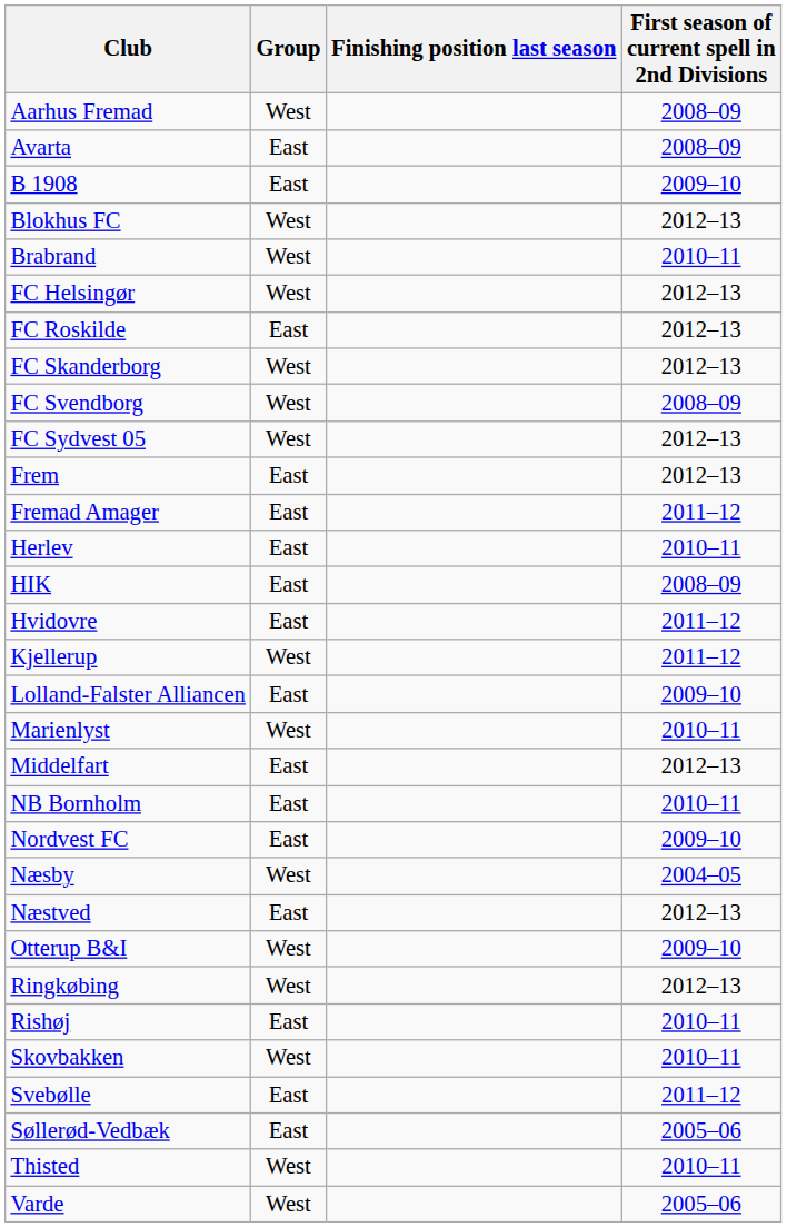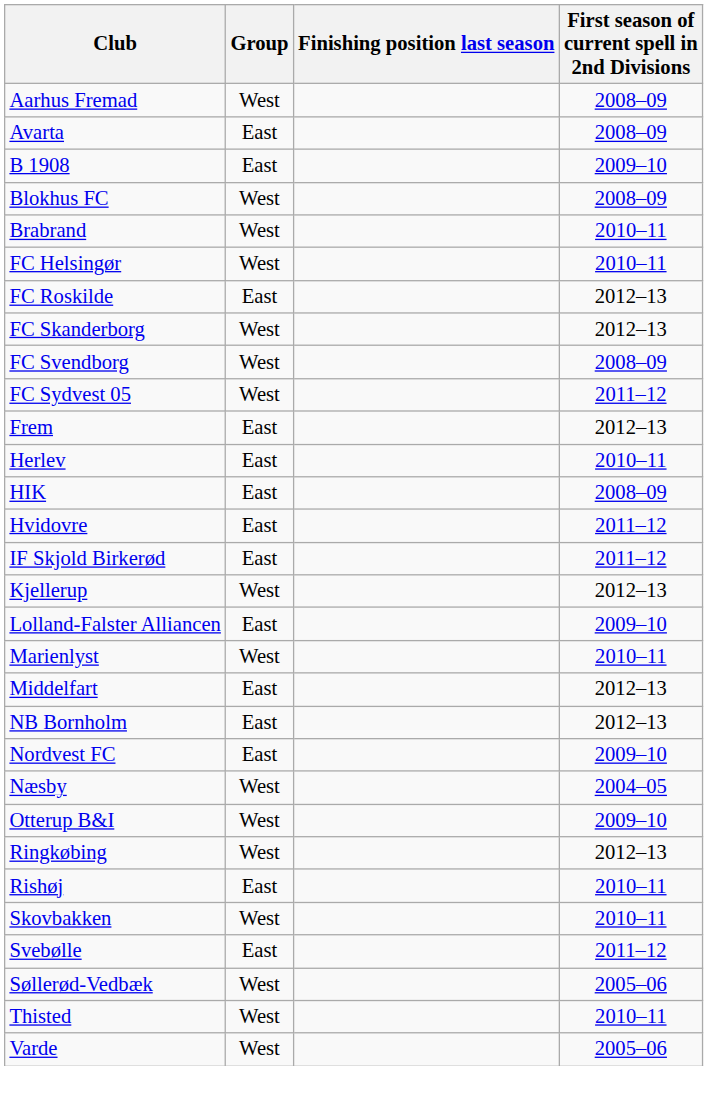 <table class="wikitable sortable" style="text-align:center;">
 <tr>
 <th>Club</th>
 <th>Group</th>
 <th>Finishing position <a href='#'>last season</a></th>
 <th>First season of<br>current spell in<br>2nd Divisions</th>
 </tr>
 <tr>
 <td style="text-align:left;"><a href='#'>Aarhus Fremad</a></td>
 <td>West</td>
 <td></td>
 <td><a href='#'>2008–09</a></td>
 </tr>
 <tr>
 <td style="text-align:left;"><a href='#'>Avarta</a></td>
 <td>East</td>
 <td></td>
 <td><a href='#'>2008–09</a></td>
 </tr>
 <tr>
 <td style="text-align:left;"><a href='#'>B 1908</a></td>
 <td>East</td>
 <td></td>
 <td><a href='#'>2009–10</a></td>
 </tr>
 <tr>
 <td style="text-align:left;"><a href='#'>Blokhus FC</a></td>
 <td>West</td>
 <td></td>
-<td>2012–13</td>
+<td><a href='#'>2008–09</a></td>
 </tr>
 <tr>
 <td style="text-align:left;"><a href='#'>Brabrand</a></td>
 <td>West</td>
 <td></td>
 <td><a href='#'>2010–11</a></td>
 </tr>
 <tr>
 <td style="text-align:left;"><a href='#'>FC Helsingør</a></td>
 <td>West</td>
 <td></td>
-<td>2012–13</td>
+<td><a href='#'>2010–11</a></td>
 </tr>
 <tr>
 <td style="text-align:left;"><a href='#'>FC Roskilde</a></td>
 <td>East</td>
 <td></td>
 <td>2012–13</td>
 </tr>
 <tr>
 <td style="text-align:left;"><a href='#'>FC Skanderborg</a></td>
 <td>West</td>
 <td></td>
 <td>2012–13</td>
 </tr>
 <tr>
 <td style="text-align:left;"><a href='#'>FC Svendborg</a></td>
 <td>West</td>
 <td></td>
 <td><a href='#'>2008–09</a></td>
 </tr>
 <tr>
 <td style="text-align:left;"><a href='#'>FC Sydvest 05</a></td>
 <td>West</td>
 <td></td>
-<td>2012–13</td>
+<td><a href='#'>2011–12</a></td>
 </tr>
 <tr>
 <td style="text-align:left;"><a href='#'>Frem</a></td>
 <td>East</td>
 <td></td>
 <td>2012–13</td>
-</tr>
-<tr>
-<td style="text-align:left;"><a href='#'>Fremad Amager</a></td>
-<td>East</td>
-<td></td>
-<td><a href='#'>2011–12</a></td>
 </tr>
 <tr>
 <td style="text-align:left;"><a href='#'>Herlev</a></td>
 <td>East</td>
 <td></td>
 <td><a href='#'>2010–11</a></td>
 </tr>
 <tr>
 <td style="text-align:left;"><a href='#'>HIK</a></td>
 <td>East</td>
 <td></td>
 <td><a href='#'>2008–09</a></td>
 </tr>
 <tr>
 <td style="text-align:left;"><a href='#'>Hvidovre</a></td>
 <td>East</td>
 <td></td>
 <td><a href='#'>2011–12</a></td>
 </tr>
 <tr>
+<td style="text-align:left;"><a href='#'>IF Skjold Birkerød</a></td>
+<td>East</td>
+<td></td>
+<td><a href='#'>2011–12</a></td>
+</tr>
+<tr>
 <td style="text-align:left;"><a href='#'>Kjellerup</a></td>
 <td>West</td>
 <td></td>
-<td><a href='#'>2011–12</a></td>
+<td>2012–13</td>
 </tr>
 <tr>
 <td style="text-align:left;"><a href='#'>Lolland-Falster Alliancen</a></td>
 <td>East</td>
 <td></td>
 <td><a href='#'>2009–10</a></td>
 </tr>
 <tr>
 <td style="text-align:left;"><a href='#'>Marienlyst</a></td>
 <td>West</td>
 <td></td>
 <td><a href='#'>2010–11</a></td>
 </tr>
 <tr>
 <td style="text-align:left;"><a href='#'>Middelfart</a></td>
 <td>East</td>
 <td></td>
 <td>2012–13</td>
 </tr>
 <tr>
 <td style="text-align:left;"><a href='#'>NB Bornholm</a></td>
 <td>East</td>
 <td></td>
-<td><a href='#'>2010–11</a></td>
+<td>2012–13</td>
 </tr>
 <tr>
 <td style="text-align:left;"><a href='#'>Nordvest FC</a></td>
 <td>East</td>
 <td></td>
 <td><a href='#'>2009–10</a></td>
 </tr>
 <tr>
 <td style="text-align:left;"><a href='#'>Næsby</a></td>
 <td>West</td>
 <td></td>
 <td><a href='#'>2004–05</a></td>
-</tr>
-<tr>
-<td style="text-align:left;"><a href='#'>Næstved</a></td>
-<td>East</td>
-<td></td>
-<td>2012–13</td>
 </tr>
 <tr>
 <td style="text-align:left;"><a href='#'>Otterup B&I</a></td>
 <td>West</td>
 <td></td>
 <td><a href='#'>2009–10</a></td>
 </tr>
 <tr>
 <td style="text-align:left;"><a href='#'>Ringkøbing</a></td>
 <td>West</td>
 <td></td>
 <td>2012–13</td>
 </tr>
 <tr>
 <td style="text-align:left;"><a href='#'>Rishøj</a></td>
 <td>East</td>
 <td></td>
 <td><a href='#'>2010–11</a></td>
 </tr>
 <tr>
 <td style="text-align:left;"><a href='#'>Skovbakken</a></td>
 <td>West</td>
 <td></td>
 <td><a href='#'>2010–11</a></td>
 </tr>
 <tr>
 <td style="text-align:left;"><a href='#'>Svebølle</a></td>
 <td>East</td>
 <td></td>
 <td><a href='#'>2011–12</a></td>
 </tr>
 <tr>
 <td style="text-align:left;"><a href='#'>Søllerød-Vedbæk</a></td>
-<td>East</td>
+<td>West</td>
 <td></td>
 <td><a href='#'>2005–06</a></td>
 </tr>
 <tr>
 <td style="text-align:left;"><a href='#'>Thisted</a></td>
 <td>West</td>
 <td></td>
 <td><a href='#'>2010–11</a></td>
 </tr>
 <tr>
 <td style="text-align:left;"><a href='#'>Varde</a></td>
 <td>West</td>
 <td></td>
 <td><a href='#'>2005–06</a></td>
 </tr>
 </table>
